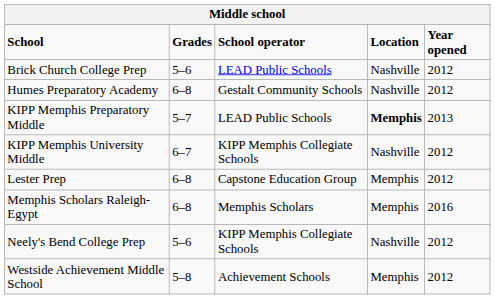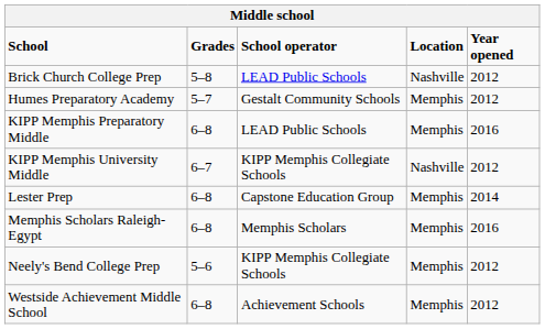 <table class="wikitable sortable">
 <tr>
 <th colspan="5">Middle school</th>
 </tr>
 <tr>
 <td><strong>School</strong></td>
 <td><strong>Grades</strong></td>
 <td><strong>School operator</strong></td>
 <td><strong>Location</strong></td>
 <td><strong>Year opened</strong></td>
 </tr>
 <tr>
 <td>Brick Church College Prep</td>
-<td>5–6</td>
+<td>5–8</td>
 <td><a href='#'>LEAD Public Schools</a></td>
 <td>Nashville</td>
 <td>2012</td>
 </tr>
 <tr>
 <td>Humes Preparatory Academy</td>
-<td>6–8</td>
+<td>5–7</td>
 <td>Gestalt Community Schools</td>
-<td>Nashville</td>
+<td>Memphis</td>
 <td>2012</td>
 </tr>
 <tr>
 <td>KIPP Memphis Preparatory Middle</td>
-<td>5–7</td>
+<td>6–8</td>
 <td>LEAD Public Schools</td>
-<td><strong>Memphis</strong></td>
-<td>2013</td>
+<td>Memphis</td>
+<td>2016</td>
 </tr>
 <tr>
 <td>KIPP Memphis University Middle</td>
 <td>6–7</td>
 <td>KIPP Memphis Collegiate Schools</td>
 <td>Nashville</td>
 <td>2012</td>
 </tr>
 <tr>
 <td>Lester Prep</td>
 <td>6–8</td>
 <td>Capstone Education Group</td>
 <td>Memphis</td>
-<td>2012</td>
+<td>2014</td>
 </tr>
 <tr>
 <td>Memphis Scholars Raleigh-Egypt</td>
 <td>6–8</td>
 <td>Memphis Scholars</td>
 <td>Memphis</td>
 <td>2016</td>
 </tr>
 <tr>
 <td>Neely's Bend College Prep</td>
 <td>5–6</td>
 <td>KIPP Memphis Collegiate Schools</td>
-<td>Nashville</td>
+<td>Memphis</td>
 <td>2012</td>
 </tr>
 <tr>
 <td>Westside Achievement Middle School</td>
-<td>5–8</td>
+<td>6–8</td>
 <td>Achievement Schools</td>
 <td>Memphis</td>
 <td>2012</td>
 </tr>
 </table>
